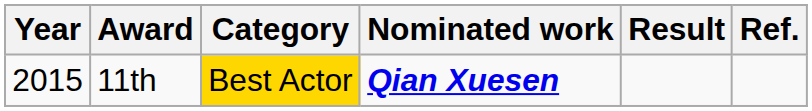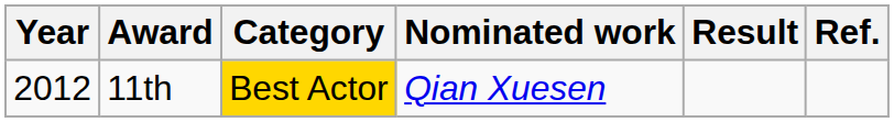 <table class="wikitable">
 <tr>
 <th>Year</th>
 <th>Award</th>
 <th>Category</th>
 <th>Nominated work</th>
 <th>Result</th>
 <th>Ref.</th>
 </tr>
 <tr>
-<td>2015</td>
+<td>2012</td>
 <td>11th</td>
 <td style="background: gold;">Best Actor</td>
-<td><strong><em><a href='#'>Qian Xuesen</a></em></strong></td>
+<td><em><a href='#'>Qian Xuesen</a></em></td>
 <td></td>
 <td></td>
 </tr>
 </table>
